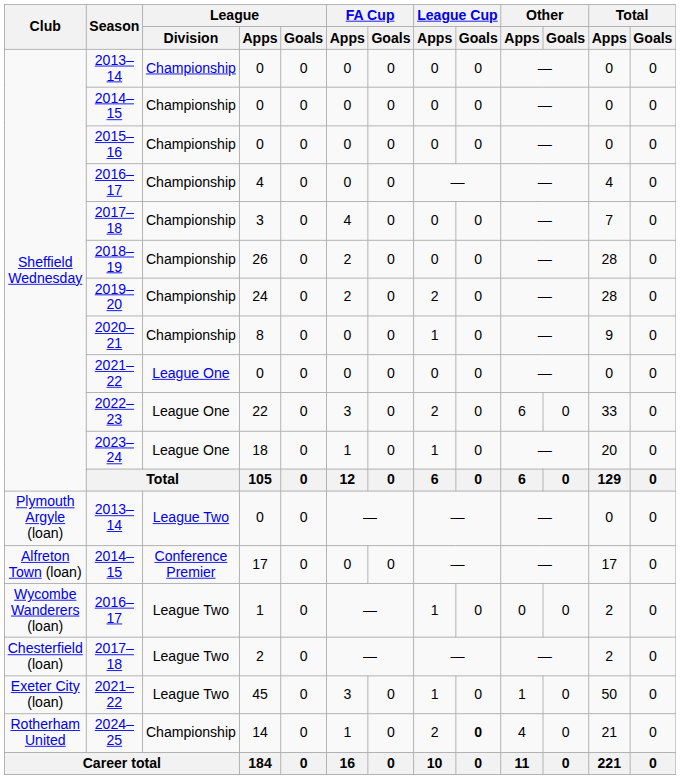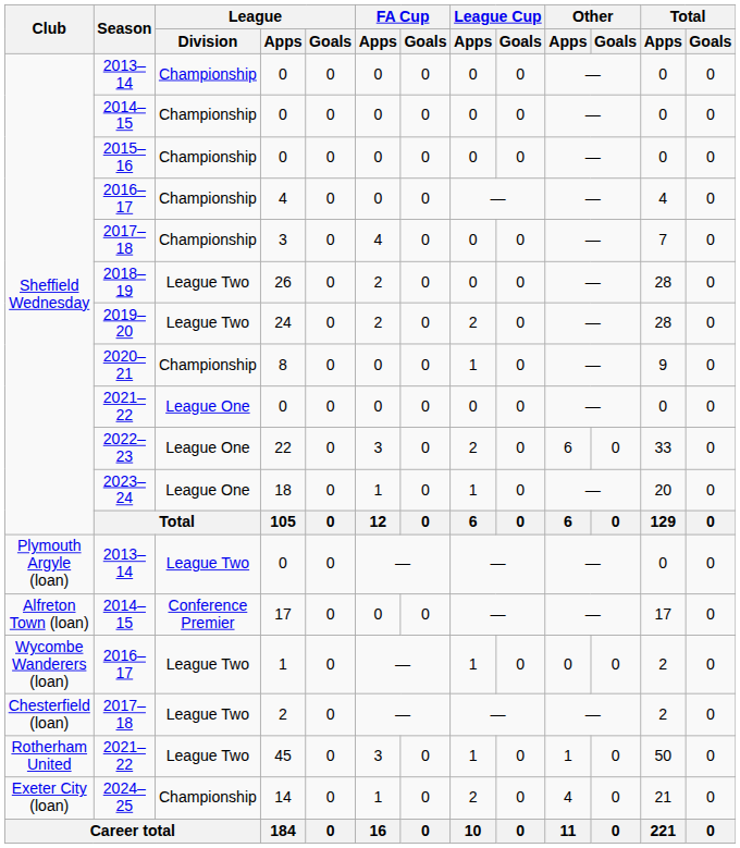 <table class=wikitable style="text-align: center;">
 <tr>
 <th rowspan=2>Club</th>
 <th rowspan=2>Season</th>
 <th colspan=3>League</th>
 <th colspan=2><a href='#'>FA Cup</a></th>
 <th colspan=2><a href='#'>League Cup</a></th>
 <th colspan=2>Other</th>
 <th colspan=2>Total</th>
 </tr>
 <tr>
 <th>Division</th>
 <th>Apps</th>
 <th>Goals</th>
 <th>Apps</th>
 <th>Goals</th>
 <th>Apps</th>
 <th>Goals</th>
 <th>Apps</th>
 <th>Goals</th>
 <th>Apps</th>
 <th>Goals</th>
 </tr>
 <tr>
 <td rowspan="12"><a href='#'>Sheffield Wednesday</a></td>
 <td><a href='#'>2013–14</a></td>
 <td><a href='#'>Championship</a></td>
 <td>0</td>
 <td>0</td>
 <td>0</td>
 <td>0</td>
 <td>0</td>
 <td>0</td>
 <td colspan=2>—</td>
 <td>0</td>
 <td>0</td>
 </tr>
 <tr>
 <td><a href='#'>2014–15</a></td>
 <td>Championship</td>
 <td>0</td>
 <td>0</td>
 <td>0</td>
 <td>0</td>
 <td>0</td>
 <td>0</td>
 <td colspan=2>—</td>
 <td>0</td>
 <td>0</td>
 </tr>
 <tr>
 <td><a href='#'>2015–16</a></td>
 <td>Championship</td>
 <td>0</td>
 <td>0</td>
 <td>0</td>
 <td>0</td>
 <td>0</td>
 <td>0</td>
 <td colspan=2>—</td>
 <td>0</td>
 <td>0</td>
 </tr>
 <tr>
 <td><a href='#'>2016–17</a></td>
 <td>Championship</td>
 <td>4</td>
 <td>0</td>
 <td>0</td>
 <td>0</td>
 <td colspan=2>—</td>
 <td colspan=2>—</td>
 <td>4</td>
 <td>0</td>
 </tr>
 <tr>
 <td><a href='#'>2017–18</a></td>
 <td>Championship</td>
 <td>3</td>
 <td>0</td>
 <td>4</td>
 <td>0</td>
 <td>0</td>
 <td>0</td>
 <td colspan=2>—</td>
 <td>7</td>
 <td>0</td>
 </tr>
 <tr>
 <td><a href='#'>2018–19</a></td>
-<td>Championship</td>
+<td>League Two</td>
 <td>26</td>
 <td>0</td>
 <td>2</td>
 <td>0</td>
 <td>0</td>
 <td>0</td>
 <td colspan=2>—</td>
 <td>28</td>
 <td>0</td>
 </tr>
 <tr>
 <td><a href='#'>2019–20</a></td>
-<td>Championship</td>
+<td>League Two</td>
 <td>24</td>
 <td>0</td>
 <td>2</td>
 <td>0</td>
 <td>2</td>
 <td>0</td>
 <td colspan=2>—</td>
 <td>28</td>
 <td>0</td>
 </tr>
 <tr>
 <td><a href='#'>2020–21</a></td>
 <td>Championship</td>
 <td>8</td>
 <td>0</td>
 <td>0</td>
 <td>0</td>
 <td>1</td>
 <td>0</td>
 <td colspan=2>—</td>
 <td>9</td>
 <td>0</td>
 </tr>
 <tr>
 <td><a href='#'>2021–22</a></td>
 <td><a href='#'>League One</a></td>
 <td>0</td>
 <td>0</td>
 <td>0</td>
 <td>0</td>
 <td>0</td>
 <td>0</td>
 <td colspan=2>—</td>
 <td>0</td>
 <td>0</td>
 </tr>
 <tr>
 <td><a href='#'>2022–23</a></td>
 <td>League One</td>
 <td>22</td>
 <td>0</td>
 <td>3</td>
 <td>0</td>
 <td>2</td>
 <td>0</td>
 <td>6</td>
 <td>0</td>
 <td>33</td>
 <td>0</td>
 </tr>
 <tr>
 <td><a href='#'>2023–24</a></td>
 <td>League One</td>
 <td>18</td>
 <td>0</td>
 <td>1</td>
 <td>0</td>
 <td>1</td>
 <td>0</td>
 <td colspan=2>—</td>
 <td>20</td>
 <td>0</td>
 </tr>
 <tr>
 <th colspan="2">Total</th>
 <th>105</th>
 <th>0</th>
 <th>12</th>
 <th>0</th>
 <th>6</th>
 <th>0</th>
 <th>6</th>
 <th>0</th>
 <th>129</th>
 <th>0</th>
 </tr>
 <tr>
 <td><a href='#'>Plymouth Argyle</a> (loan)</td>
 <td><a href='#'>2013–14</a></td>
 <td><a href='#'>League Two</a></td>
 <td>0</td>
 <td>0</td>
 <td colspan=2>—</td>
 <td colspan=2>—</td>
 <td colspan=2>—</td>
 <td>0</td>
 <td>0</td>
 </tr>
 <tr>
 <td><a href='#'>Alfreton Town</a> (loan)</td>
 <td><a href='#'>2014–15</a></td>
 <td><a href='#'>Conference Premier</a></td>
 <td>17</td>
 <td>0</td>
 <td>0</td>
 <td>0</td>
 <td colspan=2>—</td>
 <td colspan=2>—</td>
 <td>17</td>
 <td>0</td>
 </tr>
 <tr>
 <td><a href='#'>Wycombe Wanderers</a> (loan)</td>
 <td><a href='#'>2016–17</a></td>
 <td>League Two</td>
 <td>1</td>
 <td>0</td>
 <td colspan=2>—</td>
 <td>1</td>
 <td>0</td>
 <td>0</td>
 <td>0</td>
 <td>2</td>
 <td>0</td>
 </tr>
 <tr>
 <td><a href='#'>Chesterfield</a> (loan)</td>
 <td><a href='#'>2017–18</a></td>
 <td>League Two</td>
 <td>2</td>
 <td>0</td>
 <td colspan=2>—</td>
 <td colspan=2>—</td>
 <td colspan=2>—</td>
 <td>2</td>
 <td>0</td>
 </tr>
 <tr>
-<td><a href='#'>Exeter City</a> (loan)</td>
+<td><a href='#'>Rotherham United</a></td>
 <td><a href='#'>2021–22</a></td>
 <td>League Two</td>
 <td>45</td>
 <td>0</td>
 <td>3</td>
 <td>0</td>
 <td>1</td>
 <td>0</td>
 <td>1</td>
 <td>0</td>
 <td>50</td>
 <td>0</td>
 </tr>
 <tr>
-<td><a href='#'>Rotherham United</a></td>
+<td><a href='#'>Exeter City</a> (loan)</td>
 <td><a href='#'>2024–25</a></td>
 <td>Championship</td>
 <td>14</td>
 <td>0</td>
 <td>1</td>
 <td>0</td>
 <td>2</td>
-<td><strong>0</strong></td>
+<td>0</td>
 <td>4</td>
 <td>0</td>
 <td>21</td>
 <td>0</td>
 </tr>
 <tr>
 <th colspan=3>Career total</th>
 <th>184</th>
 <th>0</th>
 <th>16</th>
 <th>0</th>
 <th>10</th>
 <th>0</th>
 <th>11</th>
 <th>0</th>
 <th>221</th>
 <th>0</th>
 </tr>
 </table>
